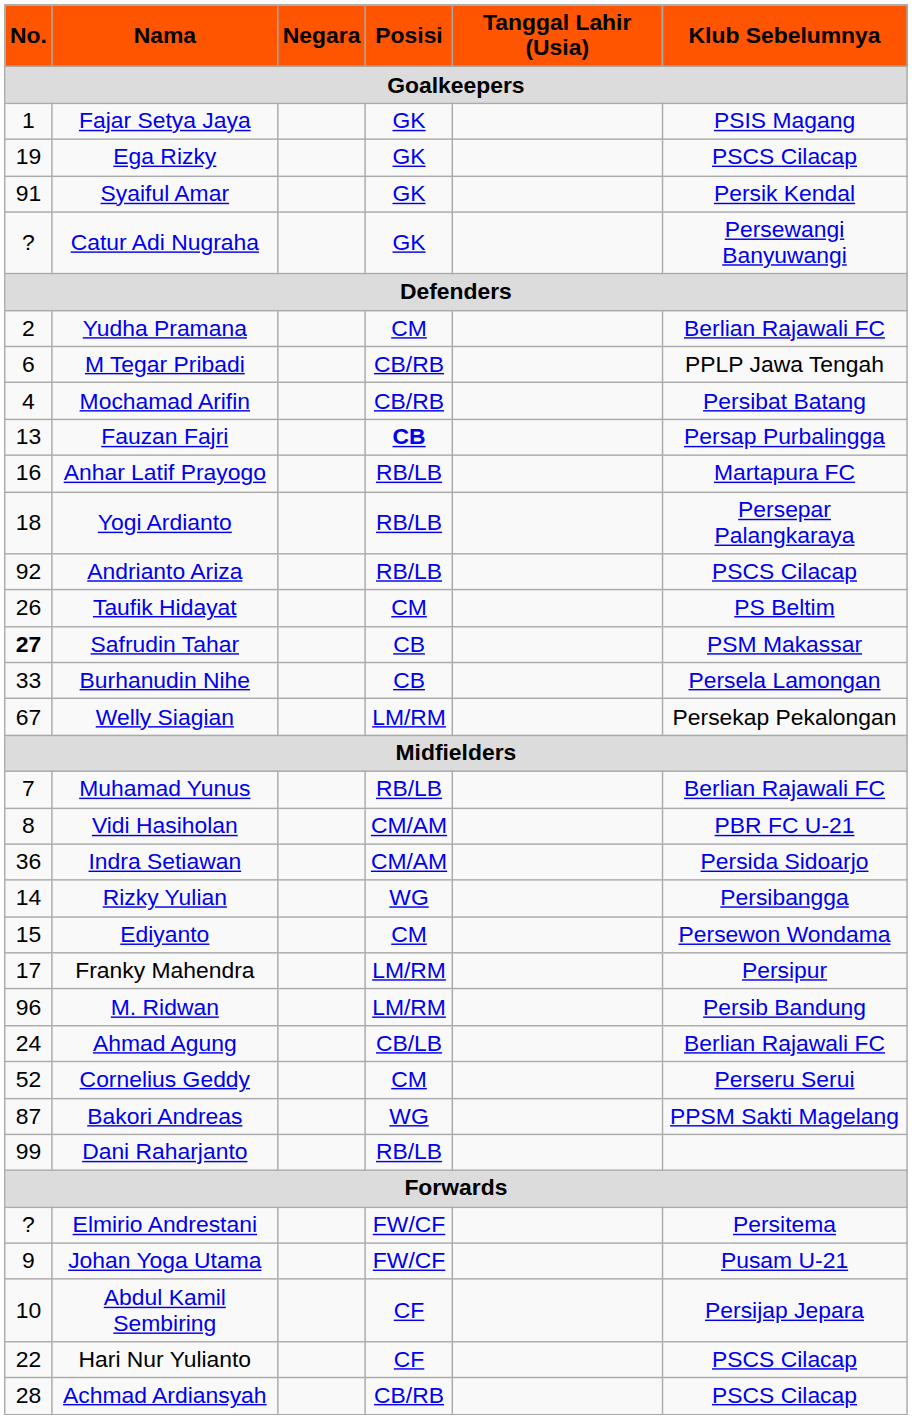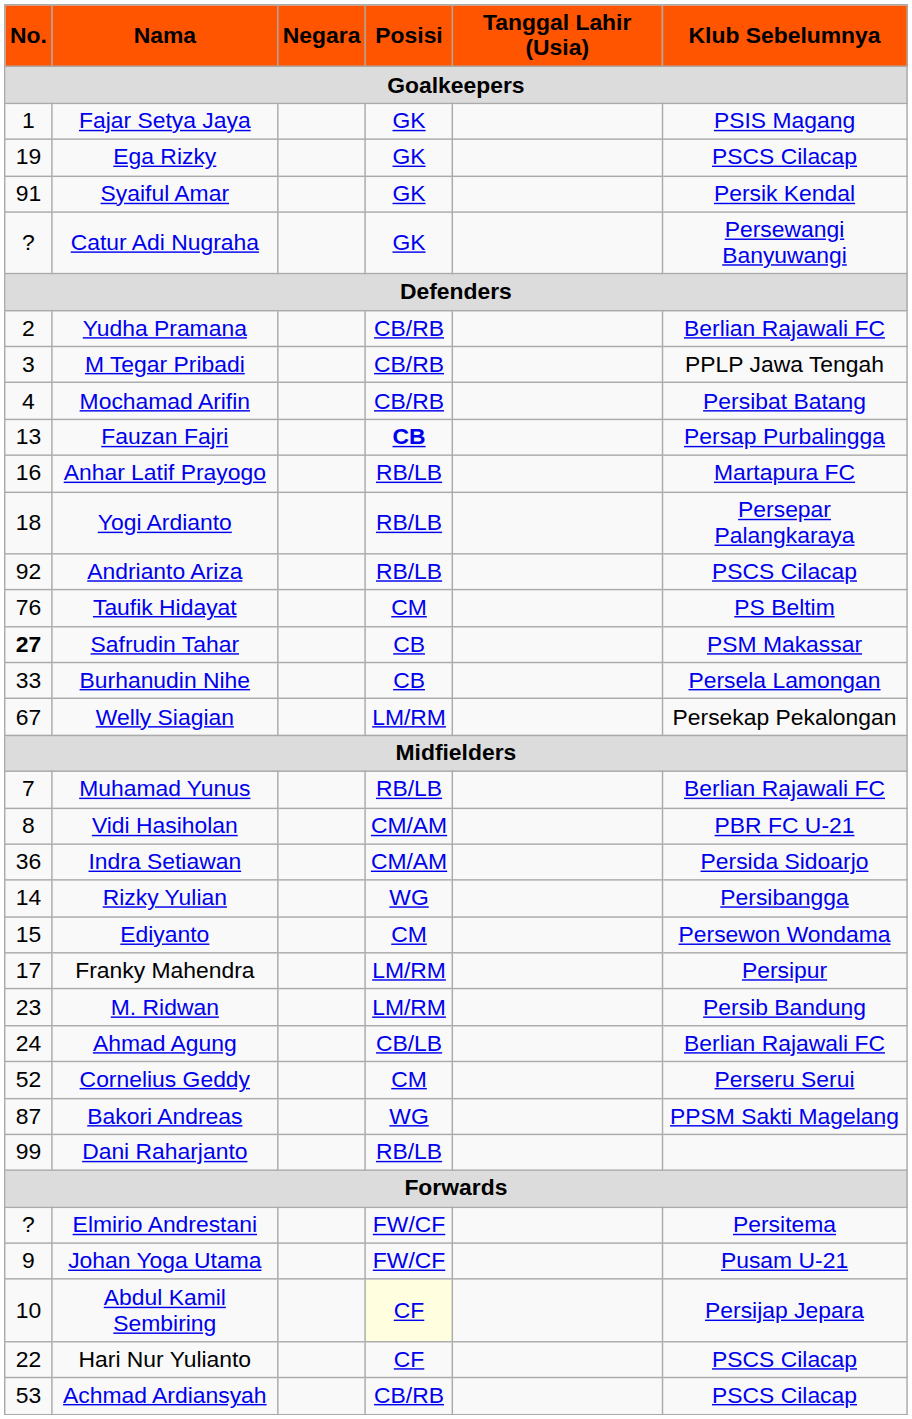 <table class="wikitable" style="text-align:center; font-size:100%; width:50%;">
 <tr>
 <th style="background:#f50; color:black; text-align:center;">No.</th>
 <th style="background:#f50; color:black; text-align:center;">Nama</th>
 <th style="background:#f50; color:black; text-align:center;">Negara</th>
 <th style="background:#f50; color:black; text-align:center;">Posisi</th>
 <th style="background:#f50; color:black; text-align:center;">Tanggal Lahir (Usia)</th>
 <th style="background:#f50; color:black; text-align:center;">Klub Sebelumnya</th>
 </tr>
 <tr>
 <th colspan="25" style="background:#dcdcdc; text-align:center;">Goalkeepers</th>
 </tr>
 <tr>
 <td>1</td>
 <td><a href='#'>Fajar Setya Jaya</a></td>
 <td></td>
 <td><a href='#'>GK</a></td>
 <td></td>
 <td><a href='#'>PSIS Magang</a></td>
 </tr>
 <tr>
 <td>19</td>
 <td><a href='#'>Ega Rizky</a></td>
 <td></td>
 <td><a href='#'>GK</a></td>
 <td></td>
 <td><a href='#'>PSCS Cilacap</a></td>
 </tr>
 <tr>
 <td>91</td>
 <td><a href='#'>Syaiful Amar</a></td>
 <td></td>
 <td><a href='#'>GK</a></td>
 <td></td>
 <td><a href='#'>Persik Kendal</a></td>
 </tr>
 <tr>
 <td>?</td>
 <td><a href='#'>Catur Adi Nugraha</a></td>
 <td></td>
 <td><a href='#'>GK</a></td>
 <td></td>
 <td><a href='#'>Persewangi Banyuwangi</a></td>
 </tr>
 <tr>
 <th colspan="25" style="background:#dcdcdc; text-align:center;">Defenders</th>
 </tr>
 <tr>
 <td>2</td>
 <td><a href='#'>Yudha Pramana</a></td>
 <td></td>
-<td><a href='#'>CM</a></td>
+<td><a href='#'>CB/RB</a></td>
 <td></td>
 <td><a href='#'>Berlian Rajawali FC</a></td>
 </tr>
 <tr>
-<td>6</td>
+<td>3</td>
 <td><a href='#'>M Tegar Pribadi</a></td>
 <td></td>
 <td><a href='#'>CB/RB</a></td>
 <td></td>
 <td>PPLP Jawa Tengah</td>
 </tr>
 <tr>
 <td>4</td>
 <td><a href='#'>Mochamad Arifin</a></td>
 <td></td>
 <td><a href='#'>CB/RB</a></td>
 <td></td>
 <td><a href='#'>Persibat Batang</a></td>
 </tr>
 <tr>
 <td>13</td>
 <td><a href='#'>Fauzan Fajri</a></td>
 <td></td>
 <td><strong><a href='#'>CB</a></strong></td>
 <td></td>
 <td><a href='#'>Persap Purbalingga</a></td>
 </tr>
 <tr>
 <td>16</td>
 <td><a href='#'>Anhar Latif Prayogo</a></td>
 <td></td>
 <td><a href='#'>RB/LB</a></td>
 <td></td>
 <td><a href='#'>Martapura FC</a></td>
 </tr>
 <tr>
 <td>18</td>
 <td><a href='#'>Yogi Ardianto</a></td>
 <td></td>
 <td><a href='#'>RB/LB</a></td>
 <td></td>
 <td><a href='#'>Persepar Palangkaraya</a></td>
 </tr>
 <tr>
 <td>92</td>
 <td><a href='#'>Andrianto Ariza</a></td>
 <td></td>
 <td><a href='#'>RB/LB</a></td>
 <td></td>
 <td><a href='#'>PSCS Cilacap</a></td>
 </tr>
 <tr>
-<td>26</td>
+<td>76</td>
 <td><a href='#'>Taufik Hidayat</a></td>
 <td></td>
 <td><a href='#'>CM</a></td>
 <td></td>
 <td><a href='#'>PS Beltim</a></td>
 </tr>
 <tr>
 <td><strong>27</strong></td>
 <td><a href='#'>Safrudin Tahar</a></td>
 <td></td>
 <td><a href='#'>CB</a></td>
 <td></td>
 <td><a href='#'>PSM Makassar</a></td>
 </tr>
 <tr>
 <td>33</td>
 <td><a href='#'>Burhanudin Nihe</a></td>
 <td></td>
 <td><a href='#'>CB</a></td>
 <td></td>
 <td><a href='#'>Persela Lamongan</a></td>
 </tr>
 <tr>
 <td>67</td>
 <td><a href='#'>Welly Siagian</a></td>
 <td></td>
 <td><a href='#'>LM/RM</a></td>
 <td></td>
 <td>Persekap Pekalongan</td>
 </tr>
 <tr>
 <th colspan="25" style="background:#dcdcdc; text-align:center;">Midfielders</th>
 </tr>
 <tr>
 <td>7</td>
 <td><a href='#'>Muhamad Yunus</a></td>
 <td></td>
 <td><a href='#'>RB/LB</a></td>
 <td></td>
 <td><a href='#'>Berlian Rajawali FC</a></td>
 </tr>
 <tr>
 <td>8</td>
 <td><a href='#'>Vidi Hasiholan</a></td>
 <td></td>
 <td><a href='#'>CM/AM</a></td>
 <td></td>
 <td><a href='#'>PBR FC U-21</a></td>
 </tr>
 <tr>
 <td>36</td>
 <td><a href='#'>Indra Setiawan</a></td>
 <td></td>
 <td><a href='#'>CM/AM</a></td>
 <td></td>
 <td><a href='#'>Persida Sidoarjo</a></td>
 </tr>
 <tr>
 <td>14</td>
 <td><a href='#'>Rizky Yulian</a></td>
 <td></td>
 <td><a href='#'>WG</a></td>
 <td></td>
 <td><a href='#'>Persibangga</a></td>
 </tr>
 <tr>
 <td>15</td>
 <td><a href='#'>Ediyanto</a></td>
 <td></td>
 <td><a href='#'>CM</a></td>
 <td></td>
 <td><a href='#'>Persewon Wondama</a></td>
 </tr>
 <tr>
 <td>17</td>
 <td>Franky Mahendra</td>
 <td></td>
 <td><a href='#'>LM/RM</a></td>
 <td></td>
 <td><a href='#'>Persipur</a></td>
 </tr>
 <tr>
-<td>96</td>
+<td>23</td>
 <td><a href='#'>M. Ridwan</a></td>
 <td></td>
 <td><a href='#'>LM/RM</a></td>
 <td></td>
 <td><a href='#'>Persib Bandung</a></td>
 </tr>
 <tr>
 <td>24</td>
 <td><a href='#'>Ahmad Agung</a></td>
 <td></td>
 <td><a href='#'>CB/LB</a></td>
 <td></td>
 <td><a href='#'>Berlian Rajawali FC</a></td>
 </tr>
 <tr>
 <td>52</td>
 <td><a href='#'>Cornelius Geddy</a></td>
 <td></td>
 <td><a href='#'>CM</a></td>
 <td></td>
 <td><a href='#'>Perseru Serui</a></td>
 </tr>
 <tr>
 <td>87</td>
 <td><a href='#'>Bakori Andreas</a></td>
 <td></td>
 <td><a href='#'>WG</a></td>
 <td></td>
 <td><a href='#'>PPSM Sakti Magelang</a></td>
 </tr>
 <tr>
 <td>99</td>
 <td><a href='#'>Dani Raharjanto</a></td>
 <td></td>
 <td><a href='#'>RB/LB</a></td>
 <td></td>
 <td></td>
 </tr>
 <tr>
 <th colspan="25" style="background:#dcdcdc; text-align:center;">Forwards</th>
 </tr>
 <tr>
 <td>?</td>
 <td><a href='#'>Elmirio Andrestani</a></td>
 <td></td>
 <td><a href='#'>FW/CF</a></td>
 <td></td>
 <td><a href='#'>Persitema</a></td>
 </tr>
 <tr>
 <td>9</td>
 <td><a href='#'>Johan Yoga Utama</a></td>
 <td></td>
 <td><a href='#'>FW/CF</a></td>
 <td></td>
 <td><a href='#'>Pusam U-21</a></td>
 </tr>
 <tr>
 <td>10</td>
 <td><a href='#'>Abdul Kamil Sembiring</a></td>
 <td></td>
-<td><a href='#'>CF</a></td>
+<td style="background: lightyellow;"><a href='#'>CF</a></td>
 <td></td>
 <td><a href='#'>Persijap Jepara</a></td>
 </tr>
 <tr>
 <td>22</td>
 <td>Hari Nur Yulianto</td>
 <td></td>
 <td><a href='#'>CF</a></td>
 <td></td>
 <td><a href='#'>PSCS Cilacap</a></td>
 </tr>
 <tr>
-<td>28</td>
+<td>53</td>
 <td><a href='#'>Achmad Ardiansyah</a></td>
 <td></td>
 <td><a href='#'>CB/RB</a></td>
 <td></td>
 <td><a href='#'>PSCS Cilacap</a></td>
 </tr>
 </table>
